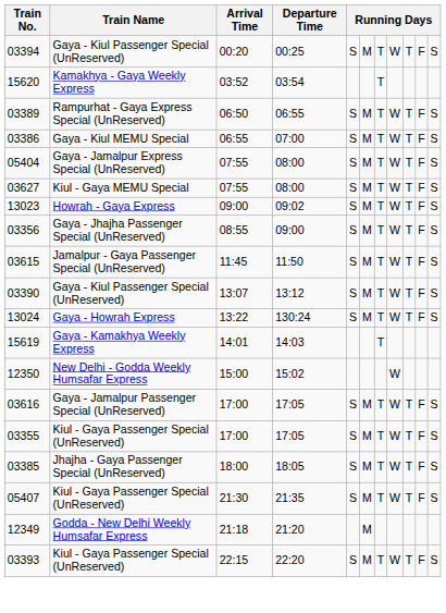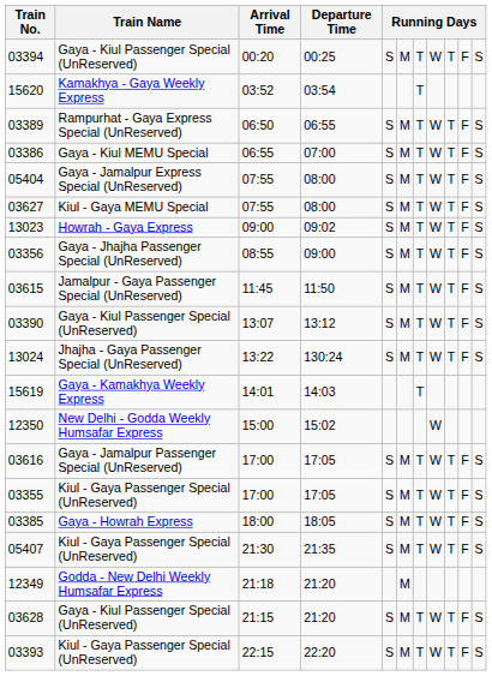 <table class="wikitable defaultcenter">
 <tr>
 <th>Train No.</th>
 <th>Train Name</th>
 <th>Arrival Time</th>
 <th>Departure Time</th>
 <th colspan="7">Running Days</th>
 </tr>
 <tr>
 <td>03394</td>
 <td>Gaya - Kiul Passenger Special (UnReserved)</td>
 <td>00:20</td>
 <td>00:25</td>
 <td>S</td>
 <td>M</td>
 <td>T</td>
 <td>W</td>
 <td>T</td>
 <td>F</td>
 <td>S</td>
 </tr>
 <tr>
 <td>15620</td>
 <td><a href='#'>Kamakhya - Gaya Weekly Express</a></td>
 <td>03:52</td>
 <td>03:54</td>
 <td></td>
 <td></td>
 <td>T</td>
 <td></td>
 <td></td>
 <td></td>
 <td></td>
 </tr>
 <tr>
 <td>03389</td>
 <td>Rampurhat - Gaya Express Special (UnReserved)</td>
 <td>06:50</td>
 <td>06:55</td>
 <td>S</td>
 <td>M</td>
 <td>T</td>
 <td>W</td>
 <td>T</td>
 <td>F</td>
 <td>S</td>
 </tr>
 <tr>
 <td>03386</td>
 <td>Gaya - Kiul MEMU Special</td>
 <td>06:55</td>
 <td>07:00</td>
 <td>S</td>
 <td>M</td>
 <td>T</td>
 <td>W</td>
 <td>T</td>
 <td>F</td>
 <td>S</td>
 </tr>
 <tr>
 <td>05404</td>
 <td>Gaya - Jamalpur Express Special (UnReserved)</td>
 <td>07:55</td>
 <td>08:00</td>
 <td>S</td>
 <td>M</td>
 <td>T</td>
 <td>W</td>
 <td>T</td>
 <td>F</td>
 <td>S</td>
 </tr>
 <tr>
 <td>03627</td>
 <td>Kiul - Gaya MEMU Special</td>
 <td>07:55</td>
 <td>08:00</td>
 <td>S</td>
 <td>M</td>
 <td>T</td>
 <td>W</td>
 <td>T</td>
 <td>F</td>
 <td>S</td>
 </tr>
 <tr>
 <td>13023</td>
 <td><a href='#'>Howrah - Gaya Express</a></td>
 <td>09:00</td>
 <td>09:02</td>
 <td>S</td>
 <td>M</td>
 <td>T</td>
 <td>W</td>
 <td>T</td>
 <td>F</td>
 <td>S</td>
 </tr>
 <tr>
 <td>03356</td>
 <td>Gaya - Jhajha Passenger Special (UnReserved)</td>
 <td>08:55</td>
 <td>09:00</td>
 <td>S</td>
 <td>M</td>
 <td>T</td>
 <td>W</td>
 <td>T</td>
 <td>F</td>
 <td>S</td>
 </tr>
 <tr>
 <td>03615</td>
 <td>Jamalpur - Gaya Passenger Special (UnReserved)</td>
 <td>11:45</td>
 <td>11:50</td>
 <td>S</td>
 <td>M</td>
 <td>T</td>
 <td>W</td>
 <td>T</td>
 <td>F</td>
 <td>S</td>
 </tr>
 <tr>
 <td>03390</td>
 <td>Gaya - Kiul Passenger Special (UnReserved)</td>
 <td>13:07</td>
 <td>13:12</td>
 <td>S</td>
 <td>M</td>
 <td>T</td>
 <td>W</td>
 <td>T</td>
 <td>F</td>
 <td>S</td>
 </tr>
 <tr>
 <td>13024</td>
-<td><a href='#'>Gaya - Howrah Express</a></td>
+<td>Jhajha - Gaya Passenger Special (UnReserved)</td>
 <td>13:22</td>
 <td>130:24</td>
 <td>S</td>
 <td>M</td>
 <td>T</td>
 <td>W</td>
 <td>T</td>
 <td>F</td>
 <td>S</td>
 </tr>
 <tr>
 <td>15619</td>
 <td><a href='#'>Gaya - Kamakhya Weekly Express</a></td>
 <td>14:01</td>
 <td>14:03</td>
 <td></td>
 <td></td>
 <td>T</td>
 <td></td>
 <td></td>
 <td></td>
 <td></td>
 </tr>
 <tr>
 <td>12350</td>
 <td><a href='#'>New Delhi - Godda Weekly Humsafar Express</a></td>
 <td>15:00</td>
 <td>15:02</td>
 <td></td>
 <td></td>
 <td></td>
 <td>W</td>
 <td></td>
 <td></td>
 <td></td>
 </tr>
 <tr>
 <td>03616</td>
 <td>Gaya - Jamalpur Passenger Special (UnReserved)</td>
 <td>17:00</td>
 <td>17:05</td>
 <td>S</td>
 <td>M</td>
 <td>T</td>
 <td>W</td>
 <td>T</td>
 <td>F</td>
 <td>S</td>
 </tr>
 <tr>
 <td>03355</td>
 <td>Kiul - Gaya Passenger Special (UnReserved)</td>
 <td>17:00</td>
 <td>17:05</td>
 <td>S</td>
 <td>M</td>
 <td>T</td>
 <td>W</td>
 <td>T</td>
 <td>F</td>
 <td>S</td>
 </tr>
 <tr>
 <td>03385</td>
-<td>Jhajha - Gaya Passenger Special (UnReserved)</td>
+<td><a href='#'>Gaya - Howrah Express</a></td>
 <td>18:00</td>
 <td>18:05</td>
 <td>S</td>
 <td>M</td>
 <td>T</td>
 <td>W</td>
 <td>T</td>
 <td>F</td>
 <td>S</td>
 </tr>
 <tr>
 <td>05407</td>
 <td>Kiul - Gaya Passenger Special (UnReserved)</td>
 <td>21:30</td>
 <td>21:35</td>
 <td>S</td>
 <td>M</td>
 <td>T</td>
 <td>W</td>
 <td>T</td>
 <td>F</td>
 <td>S</td>
 </tr>
 <tr>
 <td>12349</td>
 <td><a href='#'>Godda - New Delhi Weekly Humsafar Express</a></td>
 <td>21:18</td>
 <td>21:20</td>
 <td></td>
 <td>M</td>
 <td></td>
 <td></td>
 <td></td>
 <td></td>
 <td></td>
 </tr>
 <tr>
+<td>03628</td>
+<td>Gaya - Kiul Passenger Special (UnReserved)</td>
+<td>21:15</td>
+<td>21:20</td>
+<td>S</td>
+<td>M</td>
+<td>T</td>
+<td>W</td>
+<td>T</td>
+<td>F</td>
+<td>S</td>
+</tr>
+<tr>
 <td>03393</td>
 <td>Kiul - Gaya Passenger Special (UnReserved)</td>
 <td>22:15</td>
 <td>22:20</td>
 <td>S</td>
 <td>M</td>
 <td>T</td>
 <td>W</td>
 <td>T</td>
 <td>F</td>
 <td>S</td>
 </tr>
 </table>
